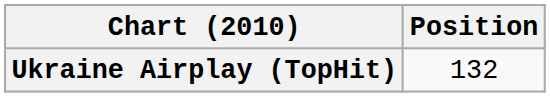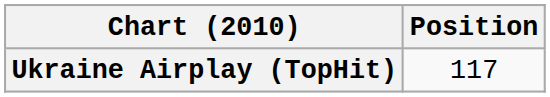 <table class="wikitable plainrowheaders" style="text-align:center;">
 <tr>
 <th scope="col">Chart (2010)</th>
 <th scope="col">Position</th>
 </tr>
 <tr>
 <th scope="row">Ukraine Airplay (TopHit)</th>
-<td>132</td>
+<td>117</td>
 </tr>
 </table>
